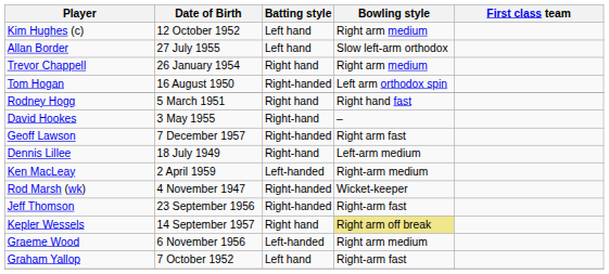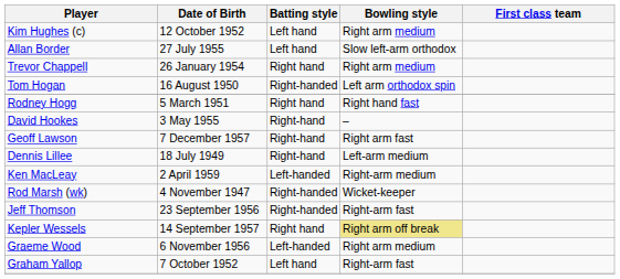 <table class="wikitable">
 <tr>
 <th width="25%">Player</th>
 <th width="18%">Date of Birth</th>
 <th width="12%">Batting style</th>
 <th width="20%">Bowling style</th>
 <th width="25%"><a href='#'>First class</a> team</th>
 </tr>
 <tr>
 <td><a href='#'>Kim Hughes</a> (c)</td>
 <td>12 October 1952</td>
 <td>Left hand</td>
 <td>Right arm <a href='#'>medium</a></td>
 <td></td>
 </tr>
 <tr>
 <td><a href='#'>Allan Border</a></td>
 <td>27 July 1955</td>
 <td>Left hand</td>
 <td>Slow left-arm orthodox</td>
 <td></td>
 </tr>
 <tr>
 <td><a href='#'>Trevor Chappell</a></td>
 <td>26 January 1954</td>
 <td>Right hand</td>
 <td>Right arm <a href='#'>medium</a></td>
 <td></td>
 </tr>
 <tr>
 <td><a href='#'>Tom Hogan</a></td>
 <td>16 August 1950</td>
 <td>Right-handed</td>
 <td>Left arm <a href='#'>orthodox spin</a></td>
 <td></td>
 </tr>
 <tr>
 </tr>
 <tr>
 <td><a href='#'>Rodney Hogg</a></td>
 <td>5 March 1951</td>
 <td>Right hand</td>
 <td>Right hand <a href='#'>fast</a></td>
 <td></td>
 </tr>
 <tr>
 <td><a href='#'>David Hookes</a></td>
 <td>3 May 1955</td>
 <td>Right-hand</td>
 <td>–</td>
 <td></td>
 </tr>
 <tr>
 <td><a href='#'>Geoff Lawson</a></td>
 <td>7 December 1957</td>
-<td>Right-handed</td>
+<td>Right-hand</td>
 <td>Right arm fast</td>
 <td></td>
 </tr>
 <tr>
 <td><a href='#'>Dennis Lillee</a></td>
 <td>18 July 1949</td>
 <td>Right-hand</td>
 <td>Left-arm medium</td>
 <td></td>
 </tr>
 <tr>
 <td><a href='#'>Ken MacLeay</a></td>
 <td>2 April 1959</td>
 <td>Left-handed</td>
 <td>Right-arm medium</td>
 <td></td>
 </tr>
 <tr>
 <td><a href='#'>Rod Marsh</a> (<a href='#'>wk</a>)</td>
 <td>4 November 1947</td>
 <td>Right-handed</td>
 <td>Wicket-keeper</td>
 <td></td>
 </tr>
 <tr>
 <td><a href='#'>Jeff Thomson</a></td>
 <td>23 September 1956</td>
 <td>Right-handed</td>
 <td>Right-arm fast</td>
 <td></td>
 </tr>
 <tr>
 <td><a href='#'>Kepler Wessels</a></td>
 <td>14 September 1957</td>
 <td>Right hand</td>
 <td style="background: khaki;">Right arm off break</td>
 <td></td>
 </tr>
 <tr>
 <td><a href='#'>Graeme Wood</a></td>
 <td>6 November 1956</td>
 <td>Left-handed</td>
 <td>Right arm medium</td>
 <td></td>
 </tr>
 <tr>
 <td><a href='#'>Graham Yallop</a></td>
 <td>7 October 1952</td>
 <td>Left hand</td>
 <td>Right-arm fast</td>
 <td></td>
 </tr>
 <tr>
 </tr>
 </table>
